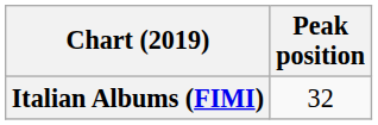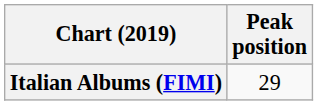 <table class="wikitable sortable plainrowheaders" style="text-align:center">
 <tr>
 <th scope="col">Chart (2019)</th>
 <th scope="col">Peak<br>position</th>
 </tr>
 <tr>
 <th scope="row">Italian Albums (<a href='#'>FIMI</a>)</th>
-<td>32</td>
+<td>29</td>
 </tr>
 </table>
